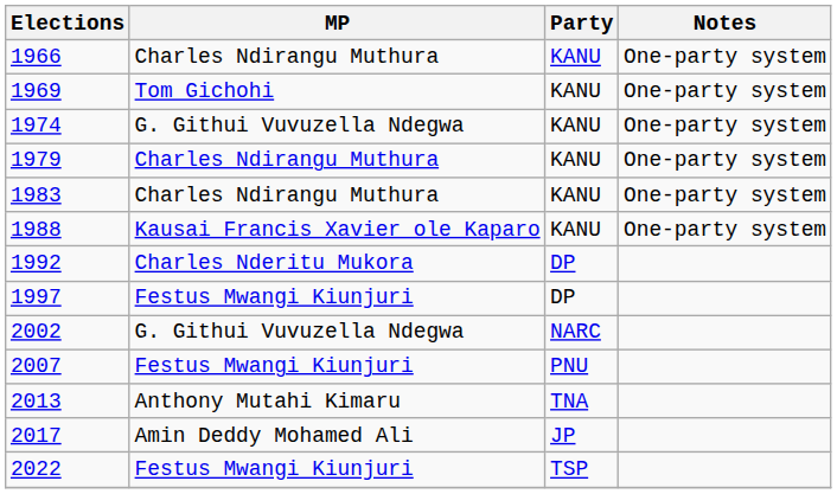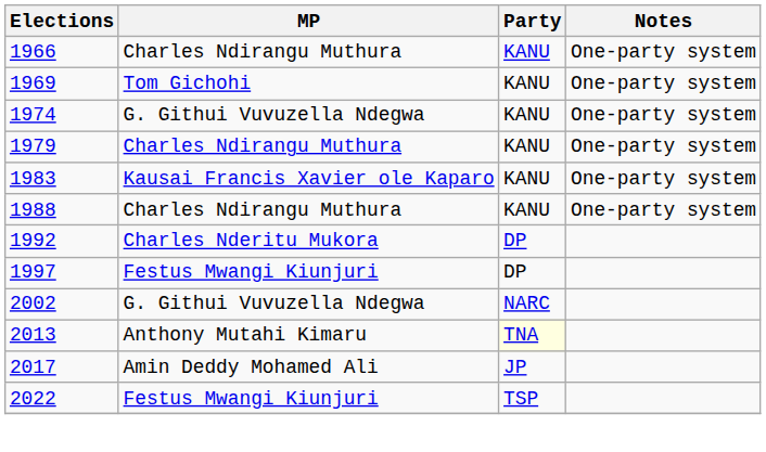 <table class="wikitable">
 <tr>
 <th>Elections</th>
 <th>MP </th>
 <th>Party</th>
 <th>Notes</th>
 </tr>
 <tr>
 <td><a href='#'>1966</a></td>
 <td>Charles Ndirangu Muthura</td>
 <td><a href='#'>KANU</a></td>
 <td>One-party system</td>
 </tr>
 <tr>
 <td><a href='#'>1969</a></td>
 <td><a href='#'>Tom Gichohi</a></td>
 <td>KANU</td>
 <td>One-party system</td>
 </tr>
 <tr Vu>
 <td><a href='#'>1974</a></td>
 <td>G. Githui Vuvuzella Ndegwa</td>
 <td>KANU</td>
 <td>One-party system</td>
 </tr>
 <tr>
 <td><a href='#'>1979</a></td>
 <td><a href='#'>Charles Ndirangu Muthura</a></td>
 <td>KANU</td>
 <td>One-party system</td>
 </tr>
 <tr>
 <td><a href='#'>1983</a></td>
-<td>Charles Ndirangu Muthura</td>
+<td><a href='#'>Kausai Francis Xavier ole Kaparo</a></td>
 <td>KANU</td>
 <td>One-party system</td>
 </tr>
 <tr>
 <td><a href='#'>1988</a></td>
-<td><a href='#'>Kausai Francis Xavier ole Kaparo</a></td>
+<td>Charles Ndirangu Muthura</td>
 <td>KANU</td>
 <td>One-party system</td>
 </tr>
 <tr>
 <td><a href='#'>1992</a></td>
 <td><a href='#'>Charles Nderitu Mukora</a></td>
 <td><a href='#'>DP</a></td>
 <td></td>
 </tr>
 <tr>
 <td><a href='#'>1997</a></td>
 <td><a href='#'>Festus Mwangi Kiunjuri</a></td>
 <td>DP</td>
 <td></td>
 </tr>
 <tr>
 <td><a href='#'>2002</a></td>
 <td>G. Githui Vuvuzella Ndegwa</td>
 <td><a href='#'>NARC</a></td>
 <td></td>
 </tr>
 <tr>
-<td><a href='#'>2007</a></td>
-<td><a href='#'>Festus Mwangi Kiunjuri</a></td>
-<td><a href='#'>PNU</a></td>
-<td></td>
-</tr>
-<tr>
 <td><a href='#'>2013</a></td>
 <td>Anthony Mutahi Kimaru</td>
-<td><a href='#'>TNA</a></td>
+<td style="background: lightyellow;"><a href='#'>TNA</a></td>
 <td></td>
 </tr>
 <tr>
 <td><a href='#'>2017</a></td>
 <td>Amin Deddy Mohamed Ali</td>
 <td><a href='#'>JP</a></td>
 <td></td>
 </tr>
 <tr>
 <td><a href='#'>2022</a></td>
 <td><a href='#'>Festus Mwangi Kiunjuri</a></td>
 <td><a href='#'>TSP</a></td>
 <td></td>
 </tr>
 <tr>
 </tr>
 </table>
